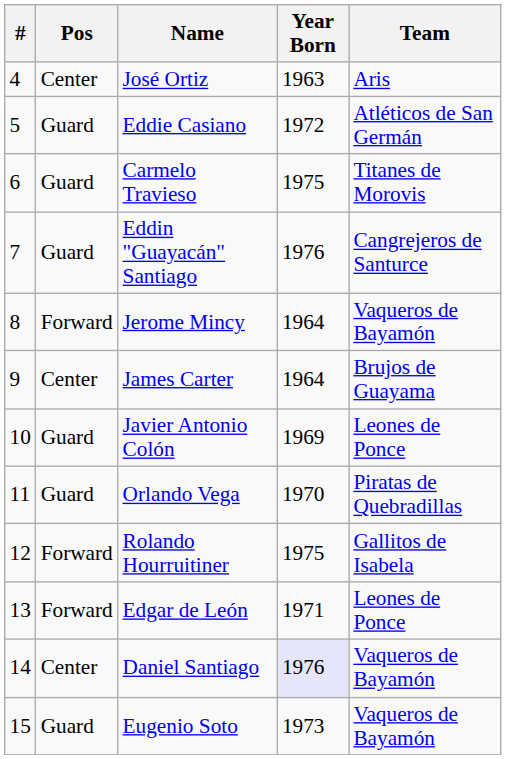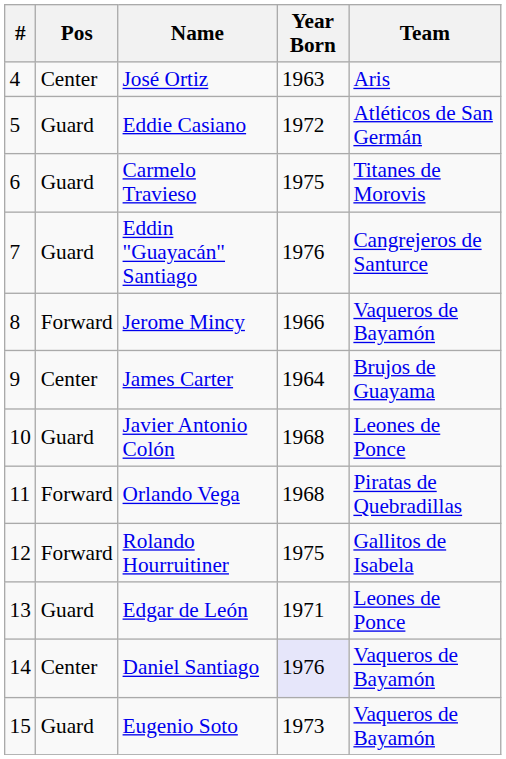 <table class="wikitable" width=60%>
 <tr>
 <th>#</th>
 <th>Pos</th>
 <th>Name</th>
 <th>Year Born</th>
 <th>Team</th>
 </tr>
 <tr>
 <td>4</td>
 <td>Center</td>
 <td><a href='#'>José Ortiz</a></td>
 <td>1963</td>
 <td> <a href='#'>Aris</a></td>
 </tr>
 <tr>
 <td>5</td>
 <td>Guard</td>
 <td><a href='#'>Eddie Casiano</a></td>
 <td>1972</td>
 <td> <a href='#'>Atléticos de San Germán</a></td>
 </tr>
 <tr>
 <td>6</td>
 <td>Guard</td>
 <td><a href='#'>Carmelo Travieso</a></td>
 <td>1975</td>
 <td> <a href='#'>Titanes de Morovis</a></td>
 </tr>
 <tr>
 <td>7</td>
 <td>Guard</td>
 <td><a href='#'>Eddin "Guayacán" Santiago</a></td>
 <td>1976</td>
 <td> <a href='#'>Cangrejeros de Santurce</a></td>
 </tr>
 <tr>
 <td>8</td>
 <td>Forward</td>
 <td><a href='#'>Jerome Mincy</a></td>
-<td>1964</td>
+<td>1966</td>
 <td> <a href='#'>Vaqueros de Bayamón</a></td>
 </tr>
 <tr>
 <td>9</td>
 <td>Center</td>
 <td><a href='#'>James Carter</a></td>
 <td>1964</td>
 <td> <a href='#'>Brujos de Guayama</a></td>
 </tr>
 <tr>
 <td>10</td>
 <td>Guard</td>
 <td><a href='#'>Javier Antonio Colón</a></td>
-<td>1969</td>
+<td>1968</td>
 <td> <a href='#'>Leones de Ponce</a></td>
 </tr>
 <tr>
 <td>11</td>
-<td>Guard</td>
+<td>Forward</td>
 <td><a href='#'>Orlando Vega</a></td>
-<td>1970</td>
+<td>1968</td>
 <td> <a href='#'>Piratas de Quebradillas</a></td>
 </tr>
 <tr>
 <td>12</td>
 <td>Forward</td>
 <td><a href='#'>Rolando Hourruitiner</a></td>
 <td>1975</td>
 <td> <a href='#'>Gallitos de Isabela</a></td>
 </tr>
 <tr>
 <td>13</td>
-<td>Forward</td>
+<td>Guard</td>
 <td><a href='#'>Edgar de León</a></td>
 <td>1971</td>
 <td> <a href='#'>Leones de Ponce</a></td>
 </tr>
 <tr>
 <td>14</td>
 <td>Center</td>
 <td><a href='#'>Daniel Santiago</a></td>
 <td style="background: lavender;">1976</td>
 <td> <a href='#'>Vaqueros de Bayamón</a></td>
 </tr>
 <tr>
 <td>15</td>
 <td>Guard</td>
 <td><a href='#'>Eugenio Soto</a></td>
 <td>1973</td>
 <td> <a href='#'>Vaqueros de Bayamón</a></td>
 </tr>
 </table>
